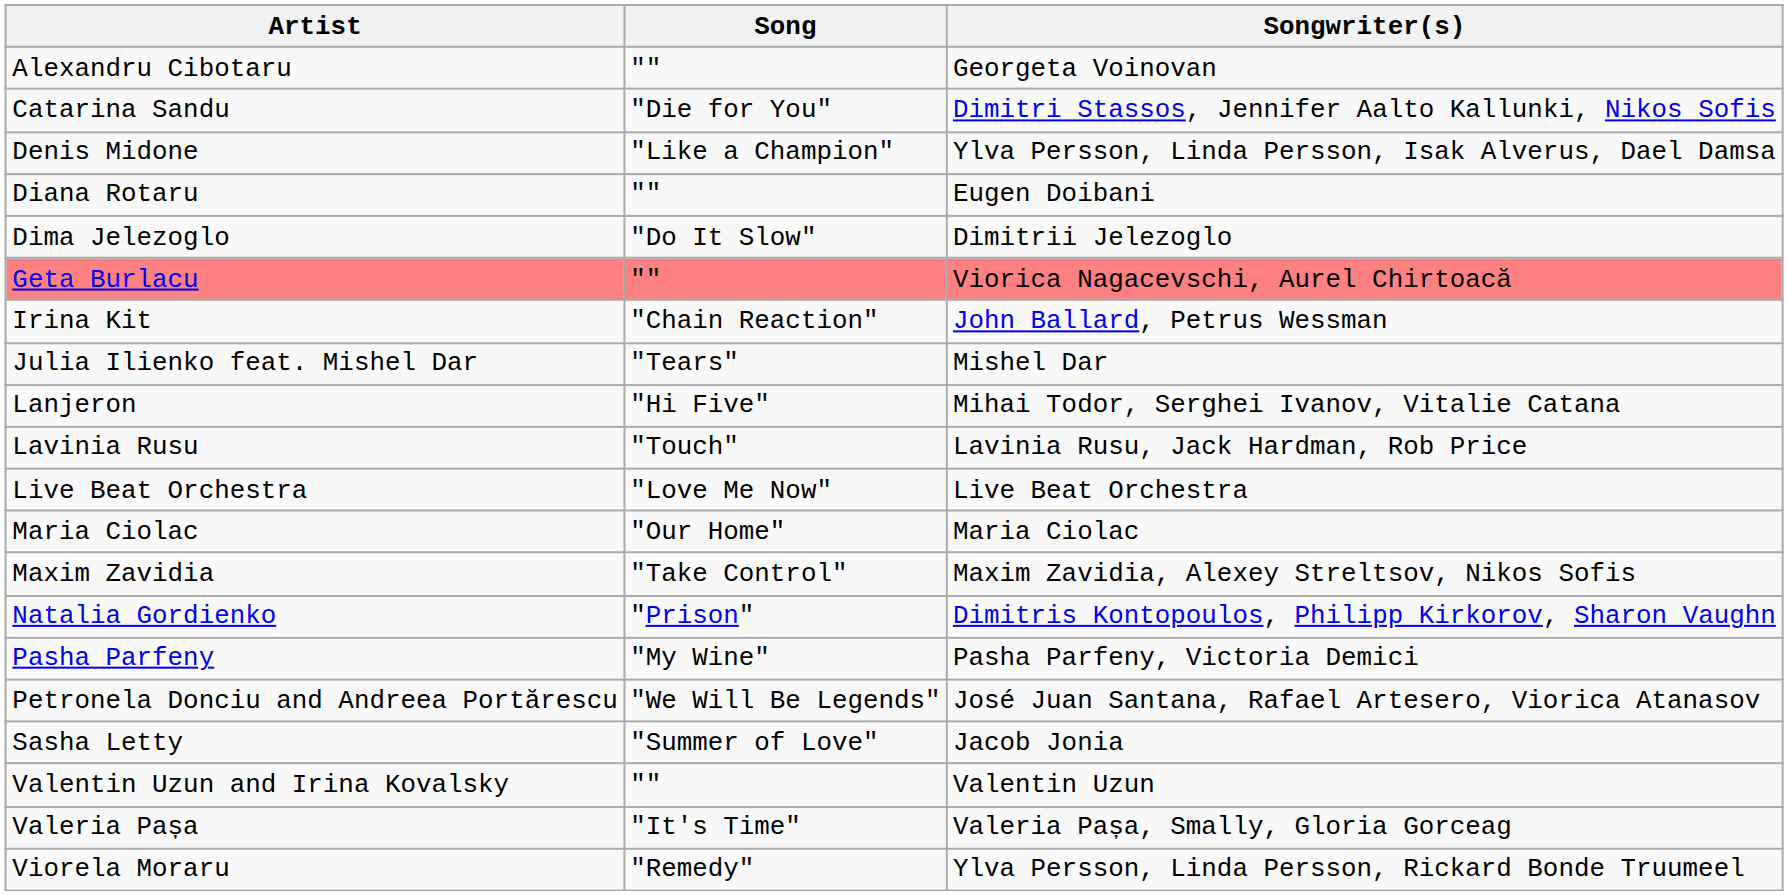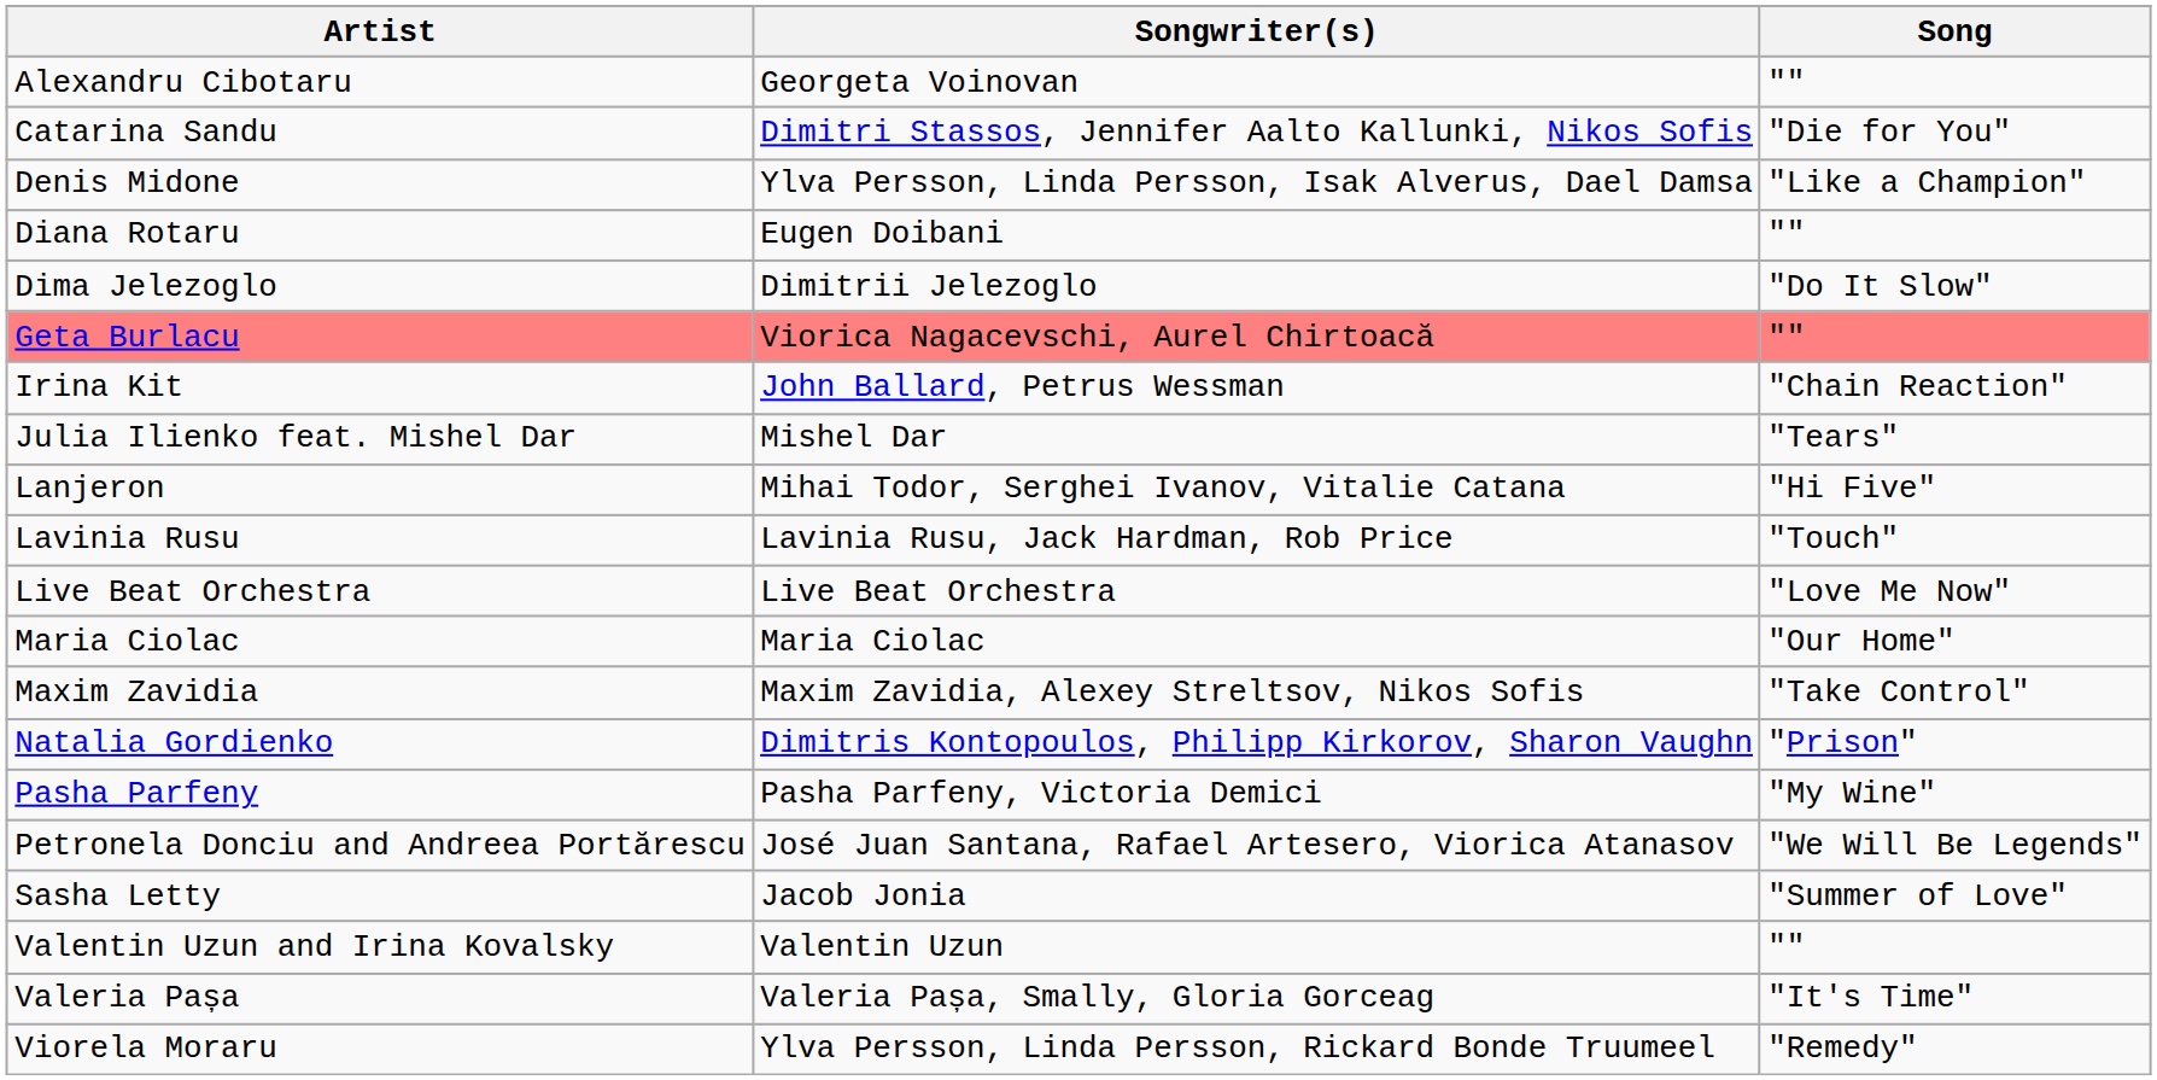 <table class="sortable wikitable" style="margin: 1em auto 1em auto">
 <tr>
 <th>Artist</th>
+<th>Songwriter(s)</th>
 <th>Song</th>
-<th>Songwriter(s)</th>
 </tr>
 <tr>
 <td>Alexandru Cibotaru</td>
+<td>Georgeta Voinovan</td>
 <td>""</td>
-<td>Georgeta Voinovan</td>
 </tr>
 <tr>
 <td>Catarina Sandu</td>
+<td><a href='#'>Dimitri Stassos</a>, Jennifer Aalto Kallunki, <a href='#'>Nikos Sofis</a></td>
 <td>"Die for You"</td>
-<td><a href='#'>Dimitri Stassos</a>, Jennifer Aalto Kallunki, <a href='#'>Nikos Sofis</a></td>
 </tr>
 <tr>
 <td>Denis Midone</td>
+<td>Ylva Persson, Linda Persson, Isak Alverus, Dael Damsa</td>
 <td>"Like a Champion"</td>
-<td>Ylva Persson, Linda Persson, Isak Alverus, Dael Damsa</td>
 </tr>
 <tr>
 <td>Diana Rotaru</td>
+<td>Eugen Doibani</td>
 <td>""</td>
-<td>Eugen Doibani</td>
 </tr>
 <tr>
 <td>Dima Jelezoglo</td>
+<td>Dimitrii Jelezoglo</td>
 <td>"Do It Slow"</td>
-<td>Dimitrii Jelezoglo</td>
 </tr>
 <tr style="background:#fe8080;">
 <td><a href='#'>Geta Burlacu</a></td>
+<td>Viorica Nagacevschi, Aurel Chirtoacă</td>
 <td>""</td>
-<td>Viorica Nagacevschi, Aurel Chirtoacă</td>
 </tr>
 <tr>
 <td>Irina Kit</td>
+<td><a href='#'>John Ballard</a>, Petrus Wessman</td>
 <td>"Chain Reaction"</td>
-<td><a href='#'>John Ballard</a>, Petrus Wessman</td>
 </tr>
 <tr>
 <td>Julia Ilienko feat. Mishel Dar</td>
+<td>Mishel Dar</td>
 <td>"Tears"</td>
-<td>Mishel Dar</td>
 </tr>
 <tr>
 <td>Lanjeron</td>
+<td>Mihai Todor, Serghei Ivanov, Vitalie Catana</td>
 <td>"Hi Five"</td>
-<td>Mihai Todor, Serghei Ivanov, Vitalie Catana</td>
 </tr>
 <tr>
 <td>Lavinia Rusu</td>
+<td>Lavinia Rusu, Jack Hardman, Rob Price</td>
 <td>"Touch"</td>
-<td>Lavinia Rusu, Jack Hardman, Rob Price</td>
 </tr>
 <tr>
 <td>Live Beat Orchestra</td>
+<td>Live Beat Orchestra</td>
 <td>"Love Me Now"</td>
-<td>Live Beat Orchestra</td>
 </tr>
 <tr>
 <td>Maria Ciolac</td>
+<td>Maria Ciolac</td>
 <td>"Our Home"</td>
-<td>Maria Ciolac</td>
 </tr>
 <tr>
 <td>Maxim Zavidia</td>
+<td>Maxim Zavidia, Alexey Streltsov, Nikos Sofis</td>
 <td>"Take Control"</td>
-<td>Maxim Zavidia, Alexey Streltsov, Nikos Sofis</td>
 </tr>
 <tr>
 <td><a href='#'>Natalia Gordienko</a></td>
+<td><a href='#'>Dimitris Kontopoulos</a>, <a href='#'>Philipp Kirkorov</a>, <a href='#'>Sharon Vaughn</a></td>
 <td>"<a href='#'>Prison</a>"</td>
-<td><a href='#'>Dimitris Kontopoulos</a>, <a href='#'>Philipp Kirkorov</a>, <a href='#'>Sharon Vaughn</a></td>
 </tr>
 <tr>
 <td><a href='#'>Pasha Parfeny</a></td>
+<td>Pasha Parfeny, Victoria Demici</td>
 <td>"My Wine"</td>
-<td>Pasha Parfeny, Victoria Demici</td>
 </tr>
 <tr>
 <td>Petronela Donciu and Andreea Portărescu</td>
+<td>José Juan Santana, Rafael Artesero, Viorica Atanasov</td>
 <td>"We Will Be Legends"</td>
-<td>José Juan Santana, Rafael Artesero, Viorica Atanasov</td>
 </tr>
 <tr>
 <td>Sasha Letty</td>
+<td>Jacob Jonia</td>
 <td>"Summer of Love"</td>
-<td>Jacob Jonia</td>
 </tr>
 <tr>
 <td>Valentin Uzun and Irina Kovalsky</td>
+<td>Valentin Uzun</td>
 <td>""</td>
-<td>Valentin Uzun</td>
 </tr>
 <tr>
 <td>Valeria Pașa</td>
+<td>Valeria Pașa, Smally, Gloria Gorceag</td>
 <td>"It's Time"</td>
-<td>Valeria Pașa, Smally, Gloria Gorceag</td>
 </tr>
 <tr>
 <td>Viorela Moraru</td>
+<td>Ylva Persson, Linda Persson, Rickard Bonde Truumeel</td>
 <td>"Remedy"</td>
-<td>Ylva Persson, Linda Persson, Rickard Bonde Truumeel</td>
 </tr>
 </table>
